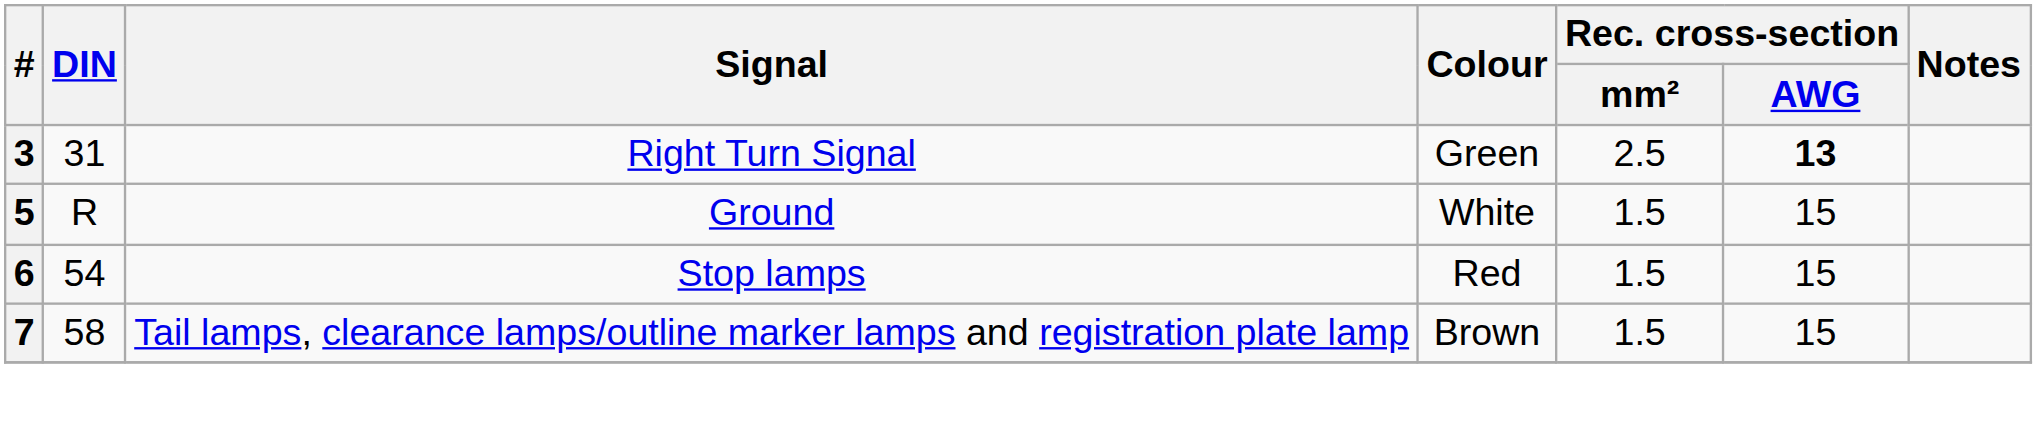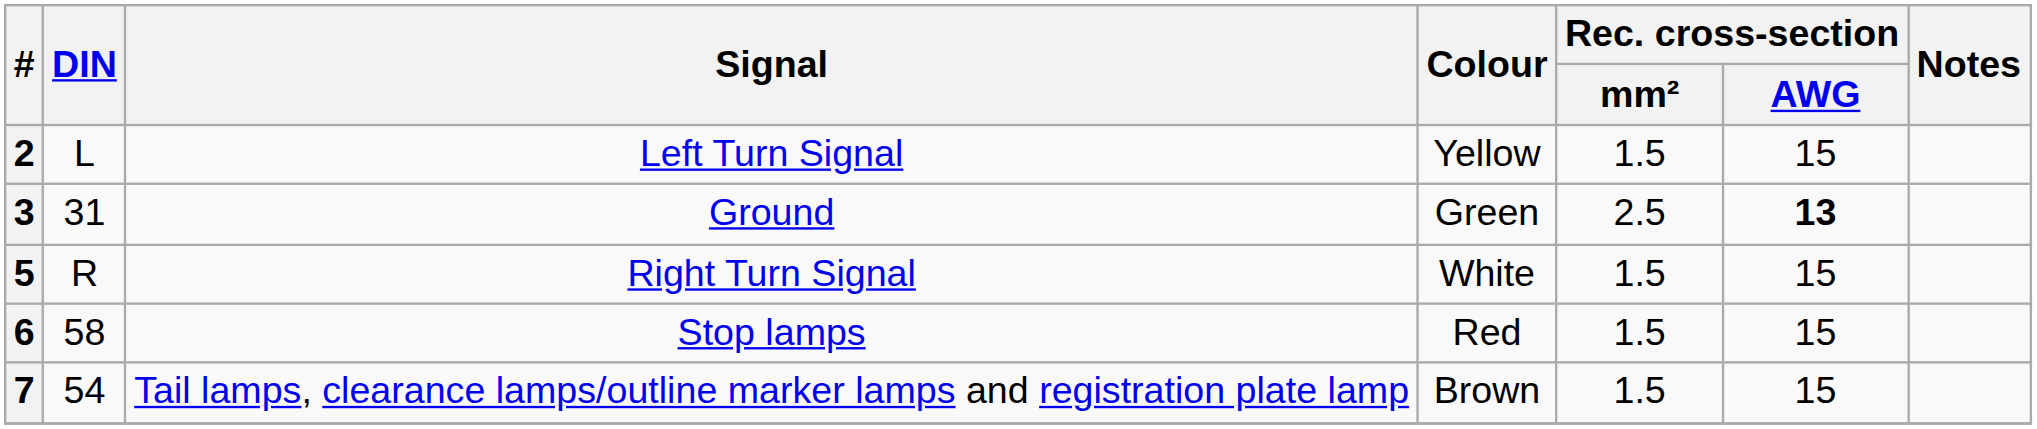 <table class="wikitable sortable" style="text-align: center">
 <tr>
 <th rowspan="2">#</th>
 <th rowspan="2"><a href='#'>DIN</a></th>
 <th rowspan="2">Signal</th>
 <th rowspan="2">Colour</th>
 <th colspan="2">Rec. cross-section</th>
 <th rowspan="2">Notes</th>
 </tr>
 <tr>
 <th>mm²</th>
 <th><a href='#'>AWG</a></th>
 </tr>
 <tr>
+<th>2</th>
+<td>L</td>
+<td><a href='#'>Left Turn Signal</a></td>
+<td>Yellow</td>
+<td>1.5</td>
+<td>15</td>
+<td></td>
+</tr>
+<tr>
 <th>3</th>
 <td>31</td>
-<td><a href='#'>Right Turn Signal</a></td>
+<td><a href='#'>Ground</a></td>
 <td>Green</td>
 <td>2.5</td>
 <td><strong>13</strong></td>
 <td></td>
 </tr>
 <tr>
 <th>5</th>
 <td>R</td>
-<td><a href='#'>Ground</a></td>
+<td><a href='#'>Right Turn Signal</a></td>
 <td>White</td>
 <td>1.5</td>
 <td>15</td>
 <td></td>
 </tr>
 <tr>
 <th>6</th>
-<td>54</td>
+<td>58</td>
 <td><a href='#'>Stop lamps</a></td>
 <td>Red</td>
 <td>1.5</td>
 <td>15</td>
 <td></td>
 </tr>
 <tr>
 <th>7</th>
-<td>58</td>
+<td>54</td>
 <td><a href='#'>Tail lamps</a>, <a href='#'>clearance lamps/outline marker lamps</a> and <a href='#'>registration plate lamp</a></td>
 <td>Brown</td>
 <td>1.5</td>
 <td>15</td>
 <td></td>
 </tr>
 <tr>
 </tr>
 </table>
